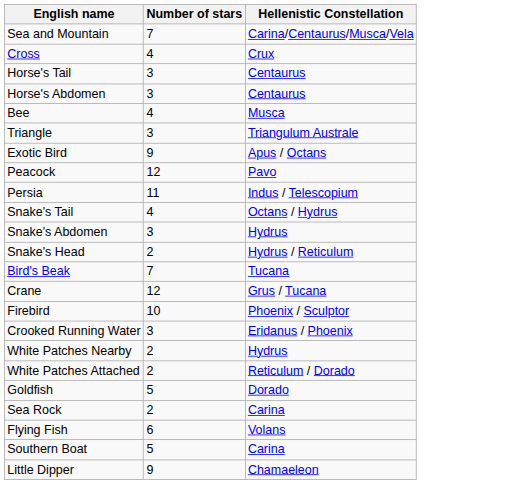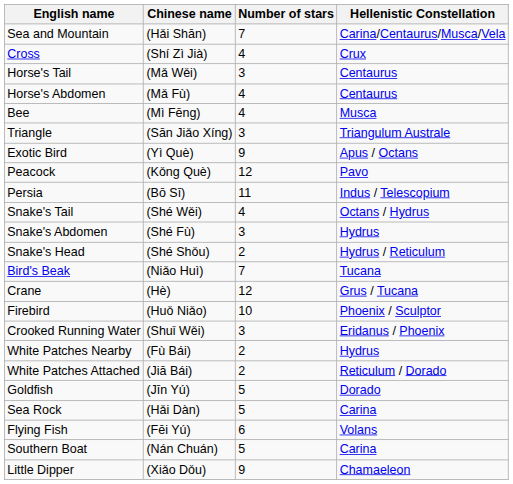 <table class = "wikitable">
 <tr>
 <th><strong>English name</strong></th>
+<th><strong>Chinese name</strong></th>
 <th><strong>Number of stars</strong></th>
 <th><strong>Hellenistic Constellation</strong></th>
 </tr>
 <tr>
 <td>Sea and Mountain</td>
+<td> (Hǎi Shān)</td>
 <td>7</td>
 <td><a href='#'>Carina</a>/<a href='#'>Centaurus</a>/<a href='#'>Musca</a>/<a href='#'>Vela</a></td>
 </tr>
 <tr>
 <td><a href='#'>Cross</a></td>
+<td> (Shí Zì Jià)</td>
 <td>4</td>
 <td><a href='#'>Crux</a></td>
 </tr>
 <tr>
 <td>Horse's Tail</td>
+<td> (Mǎ Wěi)</td>
 <td>3</td>
 <td><a href='#'>Centaurus</a></td>
 </tr>
 <tr>
 <td>Horse's Abdomen</td>
-<td>3</td>
+<td> (Mǎ Fù)</td>
+<td>4</td>
 <td><a href='#'>Centaurus</a></td>
 </tr>
 <tr>
 <td>Bee</td>
+<td> (Mì Fēng)</td>
 <td>4</td>
 <td><a href='#'>Musca</a></td>
 </tr>
 <tr>
 <td>Triangle</td>
+<td> (Sān Jiǎo Xíng)</td>
 <td>3</td>
 <td><a href='#'>Triangulum Australe</a></td>
 </tr>
 <tr>
 <td>Exotic Bird</td>
+<td> (Yì Què)</td>
 <td>9</td>
 <td><a href='#'>Apus</a> / <a href='#'>Octans</a></td>
 </tr>
 <tr>
 <td>Peacock</td>
+<td> (Kǒng Què)</td>
 <td>12</td>
 <td><a href='#'>Pavo</a></td>
 </tr>
 <tr>
 <td>Persia</td>
+<td> (Bō Sī)</td>
 <td>11</td>
 <td><a href='#'>Indus</a> / <a href='#'>Telescopium</a></td>
 </tr>
 <tr>
 <td>Snake's Tail</td>
+<td> (Shé Wěi)</td>
 <td>4</td>
 <td><a href='#'>Octans</a> / <a href='#'>Hydrus</a></td>
 </tr>
 <tr>
 <td>Snake's Abdomen</td>
+<td> (Shé Fù)</td>
 <td>3</td>
 <td><a href='#'>Hydrus</a></td>
 </tr>
 <tr>
 <td>Snake's Head</td>
+<td> (Shé Shǒu)</td>
 <td>2</td>
 <td><a href='#'>Hydrus</a> / <a href='#'>Reticulum</a></td>
 </tr>
 <tr>
 <td><a href='#'>Bird's Beak</a></td>
+<td> (Niǎo Huì)</td>
 <td>7</td>
 <td><a href='#'>Tucana</a></td>
 </tr>
 <tr>
 <td>Crane</td>
+<td> (Hè)</td>
 <td>12</td>
 <td><a href='#'>Grus</a> / <a href='#'>Tucana</a></td>
 </tr>
 <tr>
 <td>Firebird</td>
+<td> (Huǒ Niǎo)</td>
 <td>10</td>
 <td><a href='#'>Phoenix</a> / <a href='#'>Sculptor</a></td>
 </tr>
 <tr>
 <td>Crooked Running Water</td>
+<td> (Shuǐ Wěi)</td>
 <td>3</td>
 <td><a href='#'>Eridanus</a> / <a href='#'>Phoenix</a></td>
 </tr>
 <tr>
 <td>White Patches Nearby</td>
+<td> (Fù Bái)</td>
 <td>2</td>
 <td><a href='#'>Hydrus</a></td>
 </tr>
 <tr>
 <td>White Patches Attached</td>
+<td> (Jiā Bái)</td>
 <td>2</td>
 <td><a href='#'>Reticulum</a> / <a href='#'>Dorado</a></td>
 </tr>
 <tr>
 <td>Goldfish</td>
+<td> (Jīn Yú)</td>
 <td>5</td>
 <td><a href='#'>Dorado</a></td>
 </tr>
 <tr>
 <td>Sea Rock</td>
-<td>2</td>
+<td> (Hǎi Dàn)</td>
+<td>5</td>
 <td><a href='#'>Carina</a></td>
 </tr>
 <tr>
 <td>Flying Fish</td>
+<td> (Fēi Yú)</td>
 <td>6</td>
 <td><a href='#'>Volans</a></td>
 </tr>
 <tr>
 <td>Southern Boat</td>
+<td> (Nán Chuán)</td>
 <td>5</td>
 <td><a href='#'>Carina</a></td>
 </tr>
 <tr>
 <td>Little Dipper</td>
+<td> (Xiǎo Dǒu)</td>
 <td>9</td>
 <td><a href='#'>Chamaeleon</a></td>
 </tr>
 </table>
